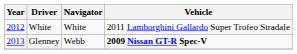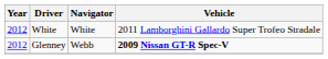 <table class="wikitable sortable" style="font-size: 90%;">
 <tr>
 <th>Year</th>
 <th>Driver</th>
 <th>Navigator</th>
 <th>Vehicle</th>
 </tr>
 <tr>
 <td><a href='#'>2012</a></td>
 <td> White</td>
 <td>White</td>
 <td>2011 <a href='#'>Lamborghini Gallardo</a> Super Trofeo Stradale</td>
 </tr>
 <tr>
-<td><a href='#'>2013</a></td>
+<td><a href='#'>2012</a></td>
 <td> Glenney</td>
 <td>Webb</td>
 <td><strong>2009 <a href='#'>Nissan GT-R</a> Spec-V</strong></td>
 </tr>
 <tr>
 </tr>
 </table>
